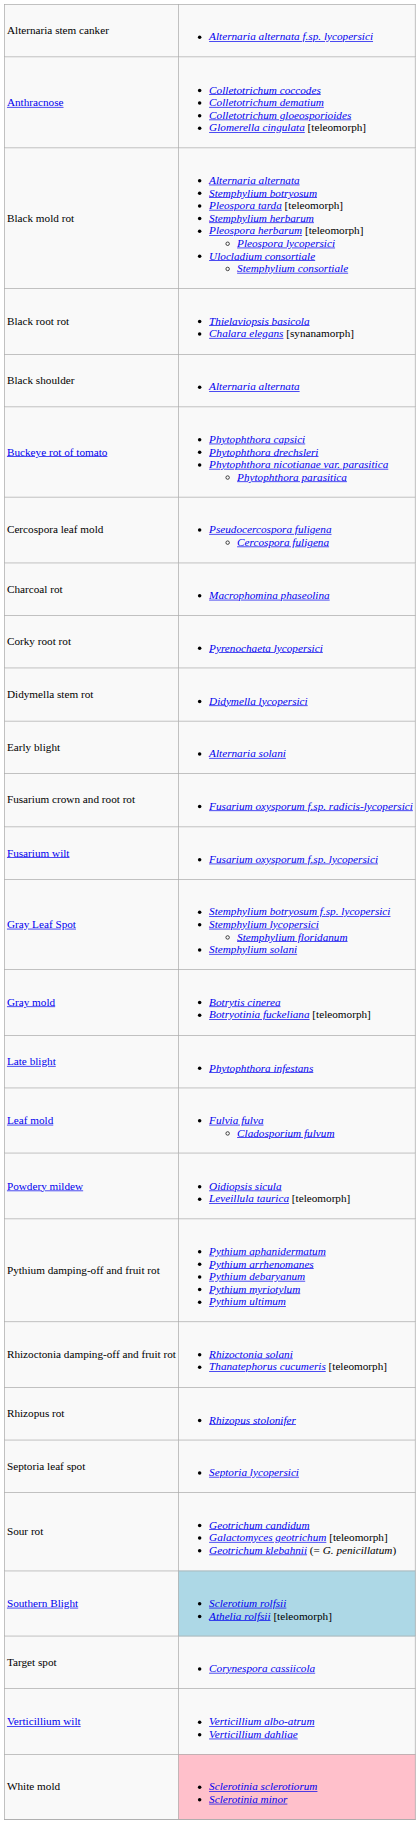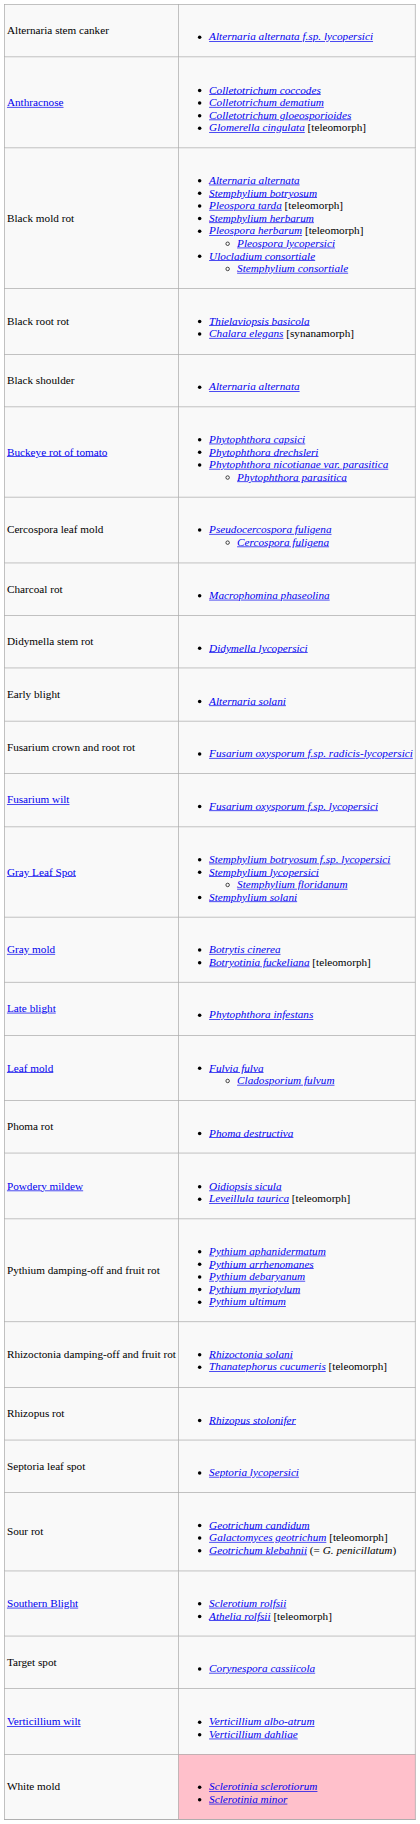 <table class="wikitable" style="clear">
 <tr>
 <td>Alternaria stem canker</td>
 <td><br><ul><li><em><a href='#'>Alternaria alternata f.sp. lycopersici</a></em></li></ul></td>
 </tr>
 <tr>
 <td><a href='#'>Anthracnose</a></td>
 <td><br><ul><li><em><a href='#'>Colletotrichum coccodes</a></em></li><li><em><a href='#'>Colletotrichum dematium</a></em></li><li><em><a href='#'>Colletotrichum gloeosporioides</a></em></li><li><em><a href='#'>Glomerella cingulata</a></em> [teleomorph]</li></ul></td>
 </tr>
 <tr>
 <td>Black mold rot</td>
 <td><br><ul><li><em><a href='#'>Alternaria alternata</a></em></li><li><em><a href='#'>Stemphylium botryosum</a></em></li><li><em><a href='#'>Pleospora tarda</a></em> [teleomorph]</li><li><em><a href='#'>Stemphylium herbarum</a></em></li><li><em><a href='#'>Pleospora herbarum</a></em> [teleomorph]<ul><li><em><a href='#'>Pleospora lycopersici</a></em></li></ul></li><li><em><a href='#'>Ulocladium consortiale</a></em><ul><li><em><a href='#'>Stemphylium consortiale</a></em></li></ul></li></ul></td>
 </tr>
 <tr>
 <td>Black root rot</td>
 <td><br><ul><li><em><a href='#'>Thielaviopsis basicola</a></em></li><li><em><a href='#'>Chalara elegans</a></em> [synanamorph]</li></ul></td>
 </tr>
 <tr>
 <td>Black shoulder</td>
 <td><br><ul><li><em><a href='#'>Alternaria alternata</a></em></li></ul></td>
 </tr>
 <tr>
 <td><a href='#'>Buckeye rot of tomato</a></td>
 <td><br><ul><li><em><a href='#'>Phytophthora capsici</a></em></li><li><em><a href='#'>Phytophthora drechsleri</a></em></li><li><em><a href='#'>Phytophthora nicotianae var. parasitica</a></em><ul><li><em><a href='#'>Phytophthora parasitica</a></em></li></ul></li></ul></td>
 </tr>
 <tr>
 <td>Cercospora leaf mold</td>
 <td><br><ul><li><em><a href='#'>Pseudocercospora fuligena</a></em><ul><li><em><a href='#'>Cercospora fuligena</a></em></li></ul></li></ul></td>
 </tr>
 <tr>
 <td>Charcoal rot</td>
 <td><br><ul><li><em><a href='#'>Macrophomina phaseolina</a></em></li></ul></td>
 </tr>
 <tr>
-<td>Corky root rot</td>
-<td><br><ul><li><em><a href='#'>Pyrenochaeta lycopersici</a></em></li></ul></td>
-</tr>
-<tr>
 <td>Didymella stem rot</td>
 <td><br><ul><li><em><a href='#'>Didymella lycopersici</a></em></li></ul></td>
 </tr>
 <tr>
 <td>Early blight</td>
 <td><br><ul><li><em><a href='#'>Alternaria solani</a></em></li></ul></td>
 </tr>
 <tr>
 <td>Fusarium crown and root rot</td>
 <td><br><ul><li><em><a href='#'>Fusarium oxysporum f.sp. radicis-lycopersici</a></em></li></ul></td>
 </tr>
 <tr>
 <td><a href='#'>Fusarium wilt</a></td>
 <td><br><ul><li><em><a href='#'>Fusarium oxysporum f.sp. lycopersici</a></em></li></ul></td>
 </tr>
 <tr>
 <td><a href='#'>Gray Leaf Spot</a></td>
 <td><br><ul><li><em><a href='#'>Stemphylium botryosum f.sp. lycopersici</a></em></li><li><em><a href='#'>Stemphylium lycopersici</a></em><ul><li><em><a href='#'>Stemphylium floridanum</a></em></li></ul></li><li><em><a href='#'>Stemphylium solani</a></em></li></ul></td>
 </tr>
 <tr>
 <td><a href='#'>Gray mold</a></td>
 <td><br><ul><li><em><a href='#'>Botrytis cinerea</a></em></li><li><em><a href='#'>Botryotinia fuckeliana</a></em> [teleomorph]</li></ul></td>
 </tr>
 <tr>
 <td><a href='#'>Late blight</a></td>
 <td><br><ul><li><em><a href='#'>Phytophthora infestans</a></em></li></ul></td>
 </tr>
 <tr>
 <td><a href='#'>Leaf mold</a></td>
 <td><br><ul><li><em><a href='#'>Fulvia fulva</a></em><ul><li><em><a href='#'>Cladosporium fulvum</a></em></li></ul></li></ul></td>
 </tr>
 <tr>
+<td>Phoma rot</td>
+<td><br><ul><li><em><a href='#'>Phoma destructiva</a></em></li></ul></td>
+</tr>
+<tr>
 <td><a href='#'>Powdery mildew</a></td>
 <td><br><ul><li><em><a href='#'>Oidiopsis sicula</a></em></li><li><em><a href='#'>Leveillula taurica</a></em> [teleomorph]</li></ul></td>
 </tr>
 <tr>
 <td>Pythium damping-off and fruit rot</td>
 <td><br><ul><li><em><a href='#'>Pythium aphanidermatum</a></em></li><li><em><a href='#'>Pythium arrhenomanes</a></em></li><li><em><a href='#'>Pythium debaryanum</a></em></li><li><em><a href='#'>Pythium myriotylum</a></em></li><li><em><a href='#'>Pythium ultimum</a></em></li></ul></td>
 </tr>
 <tr>
 <td>Rhizoctonia damping-off and fruit rot</td>
 <td><br><ul><li><em><a href='#'>Rhizoctonia solani</a></em></li><li><em><a href='#'>Thanatephorus cucumeris</a></em> [teleomorph]</li></ul></td>
 </tr>
 <tr>
 <td>Rhizopus rot</td>
 <td><br><ul><li><em><a href='#'>Rhizopus stolonifer</a></em></li></ul></td>
 </tr>
 <tr>
 <td>Septoria leaf spot</td>
 <td><br><ul><li><em><a href='#'>Septoria lycopersici</a></em></li></ul></td>
 </tr>
 <tr>
 <td>Sour rot</td>
 <td><br><ul><li><em><a href='#'>Geotrichum candidum</a></em></li><li><em><a href='#'>Galactomyces geotrichum</a></em> [teleomorph]</li><li><em><a href='#'>Geotrichum klebahnii</a></em> (= <em>G. penicillatum</em>)</li></ul></td>
 </tr>
 <tr>
 <td><a href='#'>Southern Blight</a></td>
-<td style="background: lightblue;"><br><ul><li><em><a href='#'>Sclerotium rolfsii</a></em></li><li><em><a href='#'>Athelia rolfsii</a></em> [teleomorph]</li></ul></td>
+<td><br><ul><li><em><a href='#'>Sclerotium rolfsii</a></em></li><li><em><a href='#'>Athelia rolfsii</a></em> [teleomorph]</li></ul></td>
 </tr>
 <tr>
 <td>Target spot</td>
 <td><br><ul><li><em><a href='#'>Corynespora cassiicola</a></em></li></ul></td>
 </tr>
 <tr>
 <td><a href='#'>Verticillium wilt</a></td>
 <td><br><ul><li><em><a href='#'>Verticillium albo-atrum</a></em></li><li><em><a href='#'>Verticillium dahliae</a></em></li></ul></td>
 </tr>
 <tr>
 <td>White mold</td>
 <td style="background: pink;"><br><ul><li><em><a href='#'>Sclerotinia sclerotiorum</a></em></li><li><em><a href='#'>Sclerotinia minor</a></em></li></ul></td>
 </tr>
 <tr>
 </tr>
 </table>
